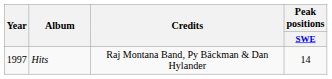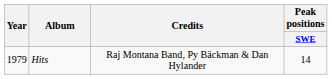 <table class="wikitable">
 <tr>
 <th align="center" rowspan="2" width="10">Year</th>
 <th align="center" rowspan="2" width="90">Album</th>
 <th align="center" rowspan="2" width="300">Credits</th>
 <th align="center" colspan="1" width="20">Peak positions</th>
 </tr>
 <tr>
 <th scope="col" style="width:3em;font-size:90%;"><a href='#'>SWE</a><br></th>
 </tr>
 <tr>
-<td style="text-align:center;">1997</td>
+<td style="text-align:center;">1979</td>
 <td><em>Hits</em></td>
 <td style="text-align:center;" rowspan=1>Raj Montana Band, Py Bäckman & Dan Hylander</td>
 <td style="text-align:center;">14</td>
 </tr>
 </table>
